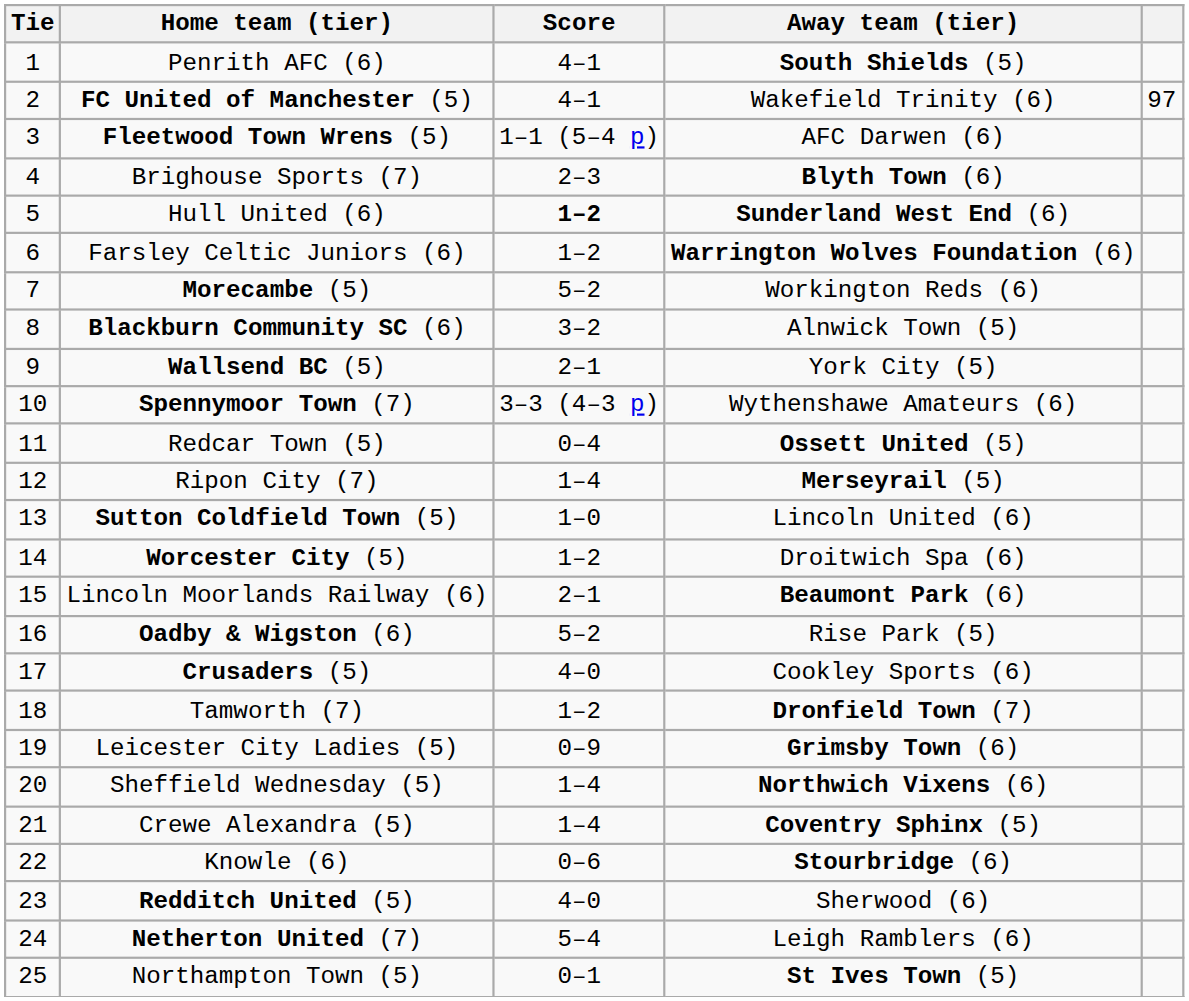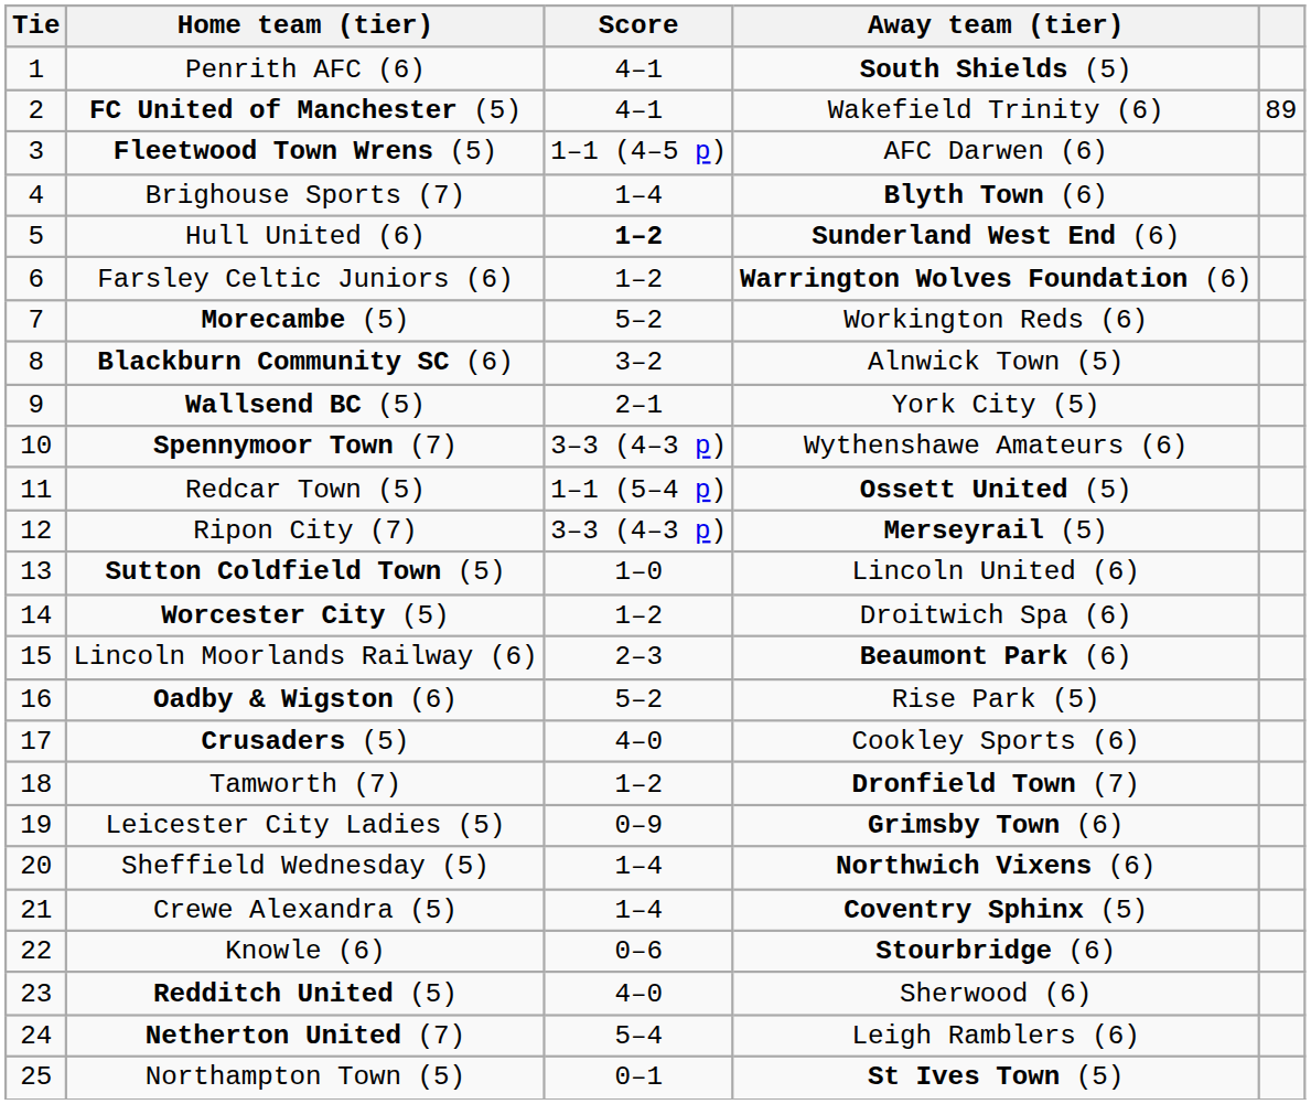 <table class="wikitable" style="text-align:center; font-size:85%">
 <tr>
 <th>Tie</th>
 <th>Home team (tier)</th>
 <th>Score</th>
 <th>Away team (tier)</th>
 <th></th>
 </tr>
 <tr>
 <td>1</td>
 <td>Penrith AFC (6)</td>
 <td>4–1</td>
 <td><strong>South Shields</strong> (5)</td>
 <td></td>
 </tr>
 <tr>
 <td>2</td>
 <td><strong>FC United of Manchester</strong> (5)</td>
 <td>4–1</td>
 <td>Wakefield Trinity (6)</td>
-<td>97</td>
+<td>89</td>
 </tr>
 <tr>
 <td>3</td>
 <td><strong>Fleetwood Town Wrens</strong> (5)</td>
-<td>1–1 (5–4 <a href='#'>p</a>)</td>
+<td>1–1 (4–5 <a href='#'>p</a>)</td>
 <td>AFC Darwen (6)</td>
 <td></td>
 </tr>
 <tr>
 <td>4</td>
 <td>Brighouse Sports (7)</td>
-<td>2–3</td>
+<td>1–4</td>
 <td><strong>Blyth Town</strong> (6)</td>
 <td></td>
 </tr>
 <tr>
 <td>5</td>
 <td>Hull United (6)</td>
 <td><strong>1–2</strong></td>
 <td><strong>Sunderland West End</strong> (6)</td>
 <td></td>
 </tr>
 <tr>
 <td>6</td>
 <td>Farsley Celtic Juniors (6)</td>
 <td>1–2</td>
 <td><strong>Warrington Wolves Foundation</strong> (6)</td>
 <td></td>
 </tr>
 <tr>
 <td>7</td>
 <td><strong>Morecambe</strong> (5)</td>
 <td>5–2</td>
 <td>Workington Reds (6)</td>
 <td></td>
 </tr>
 <tr>
 <td>8</td>
 <td><strong>Blackburn Community SC</strong> (6)</td>
 <td>3–2</td>
 <td>Alnwick Town (5)</td>
 <td></td>
 </tr>
 <tr>
 <td>9</td>
 <td><strong>Wallsend BC</strong> (5)</td>
 <td>2–1</td>
 <td>York City (5)</td>
 <td></td>
 </tr>
 <tr>
 <td>10</td>
 <td><strong>Spennymoor Town</strong> (7)</td>
 <td>3–3 (4–3 <a href='#'>p</a>)</td>
 <td>Wythenshawe Amateurs (6)</td>
 <td></td>
 </tr>
 <tr>
 <td>11</td>
 <td>Redcar Town (5)</td>
-<td>0–4</td>
+<td>1–1 (5–4 <a href='#'>p</a>)</td>
 <td><strong>Ossett United</strong> (5)</td>
 <td></td>
 </tr>
 <tr>
 <td>12</td>
 <td>Ripon City (7)</td>
-<td>1–4</td>
+<td>3–3 (4–3 <a href='#'>p</a>)</td>
 <td><strong>Merseyrail</strong> (5)</td>
 <td></td>
 </tr>
 <tr>
 <td>13</td>
 <td><strong>Sutton Coldfield Town</strong> (5)</td>
 <td>1–0</td>
 <td>Lincoln United (6)</td>
 <td></td>
 </tr>
 <tr>
 <td>14</td>
 <td><strong>Worcester City</strong> (5)</td>
 <td>1–2</td>
 <td>Droitwich Spa (6)</td>
 <td></td>
 </tr>
 <tr>
 <td>15</td>
 <td>Lincoln Moorlands Railway (6)</td>
-<td>2–1</td>
+<td>2–3</td>
 <td><strong>Beaumont Park</strong> (6)</td>
 <td></td>
 </tr>
 <tr>
 <td>16</td>
 <td><strong>Oadby & Wigston</strong> (6)</td>
 <td>5–2</td>
 <td>Rise Park (5)</td>
 <td></td>
 </tr>
 <tr>
 <td>17</td>
 <td><strong>Crusaders</strong> (5)</td>
 <td>4–0</td>
 <td>Cookley Sports (6)</td>
 <td></td>
 </tr>
 <tr>
 <td>18</td>
 <td>Tamworth (7)</td>
 <td>1–2</td>
 <td><strong>Dronfield Town</strong> (7)</td>
 <td></td>
 </tr>
 <tr>
 <td>19</td>
 <td>Leicester City Ladies (5)</td>
 <td>0–9</td>
 <td><strong>Grimsby Town</strong> (6)</td>
 <td></td>
 </tr>
 <tr>
 <td>20</td>
 <td>Sheffield Wednesday (5)</td>
 <td>1–4</td>
 <td><strong>Northwich Vixens</strong> (6)</td>
 <td></td>
 </tr>
 <tr>
 <td>21</td>
 <td>Crewe Alexandra (5)</td>
 <td>1–4</td>
 <td><strong>Coventry Sphinx</strong> (5)</td>
 <td></td>
 </tr>
 <tr>
 <td>22</td>
 <td>Knowle (6)</td>
 <td>0–6</td>
 <td><strong>Stourbridge</strong> (6)</td>
 <td></td>
 </tr>
 <tr>
 <td>23</td>
 <td><strong>Redditch United</strong> (5)</td>
 <td>4–0</td>
 <td>Sherwood (6)</td>
 <td></td>
 </tr>
 <tr>
 <td>24</td>
 <td><strong>Netherton United</strong> (7)</td>
 <td>5–4</td>
 <td>Leigh Ramblers (6)</td>
 <td></td>
 </tr>
 <tr>
 <td>25</td>
 <td>Northampton Town (5)</td>
 <td>0–1</td>
 <td><strong>St Ives Town</strong> (5)</td>
 <td></td>
 </tr>
 <tr>
 </tr>
 </table>
